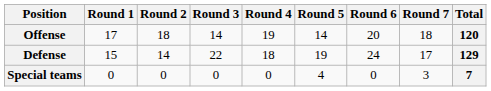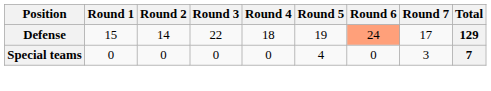 <table class="wikitable sortable" style="text-align:center">
 <tr>
 <th>Position</th>
 <th>Round 1</th>
 <th>Round 2</th>
 <th>Round 3</th>
 <th>Round 4</th>
 <th>Round 5</th>
 <th>Round 6</th>
 <th>Round 7</th>
 <th>Total</th>
 </tr>
 <tr>
-<th>Offense</th>
-<td>17</td>
-<td>18</td>
-<td>14</td>
-<td>19</td>
-<td>14</td>
-<td>20</td>
-<td>18</td>
-<td style="background:#f2f2f2; text-align:center;"><strong>120</strong></td>
-</tr>
-<tr>
 <th>Defense</th>
 <td>15</td>
 <td>14</td>
 <td>22</td>
 <td>18</td>
 <td>19</td>
-<td>24</td>
+<td style="background: lightsalmon;">24</td>
 <td>17</td>
 <td style="background:#f2f2f2; text-align:center;"><strong>129</strong></td>
 </tr>
 <tr>
 <th>Special teams</th>
 <td>0</td>
 <td>0</td>
 <td>0</td>
 <td>0</td>
 <td>4</td>
 <td>0</td>
 <td>3</td>
 <td style="background:#f2f2f2; text-align:center;"><strong>7</strong></td>
 </tr>
 </table>
